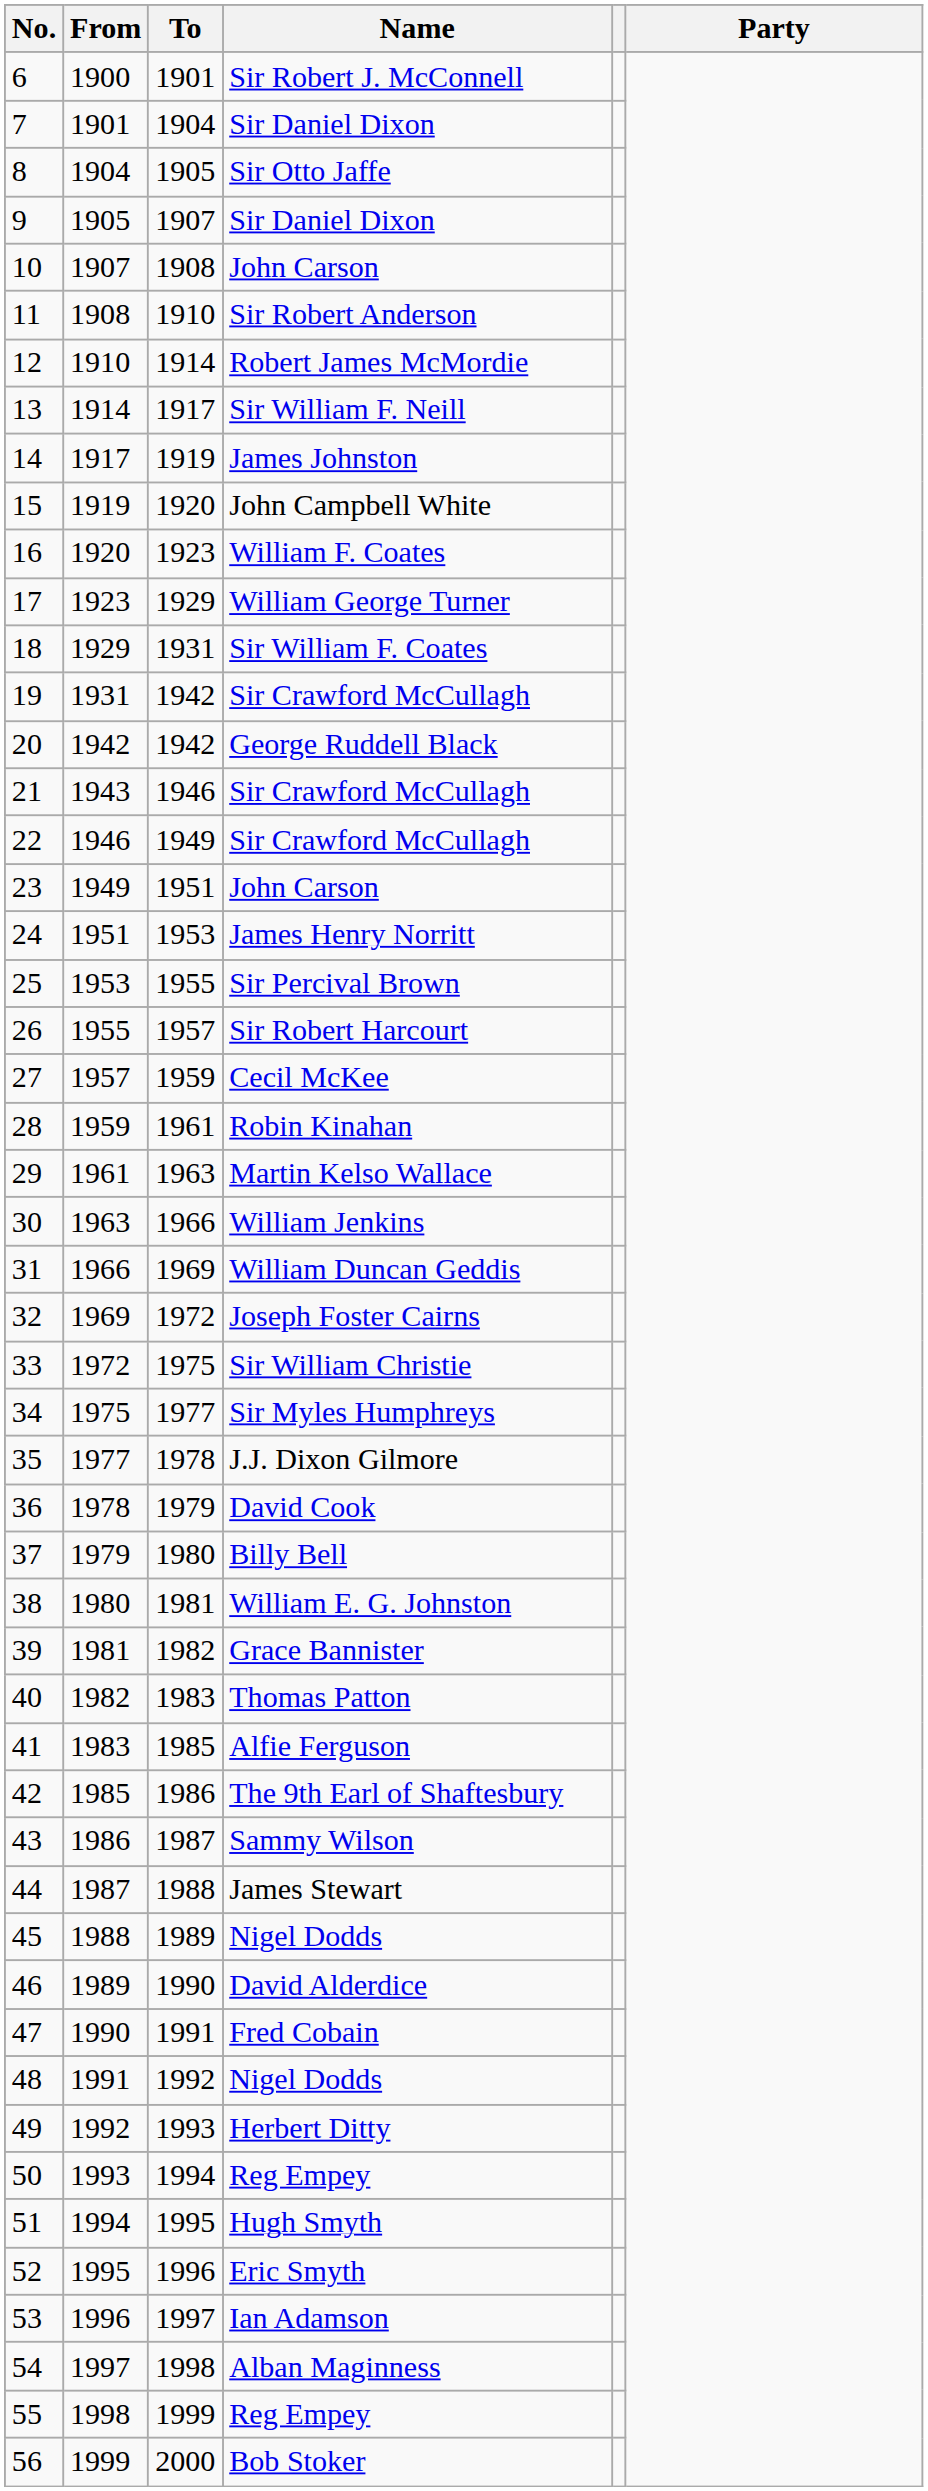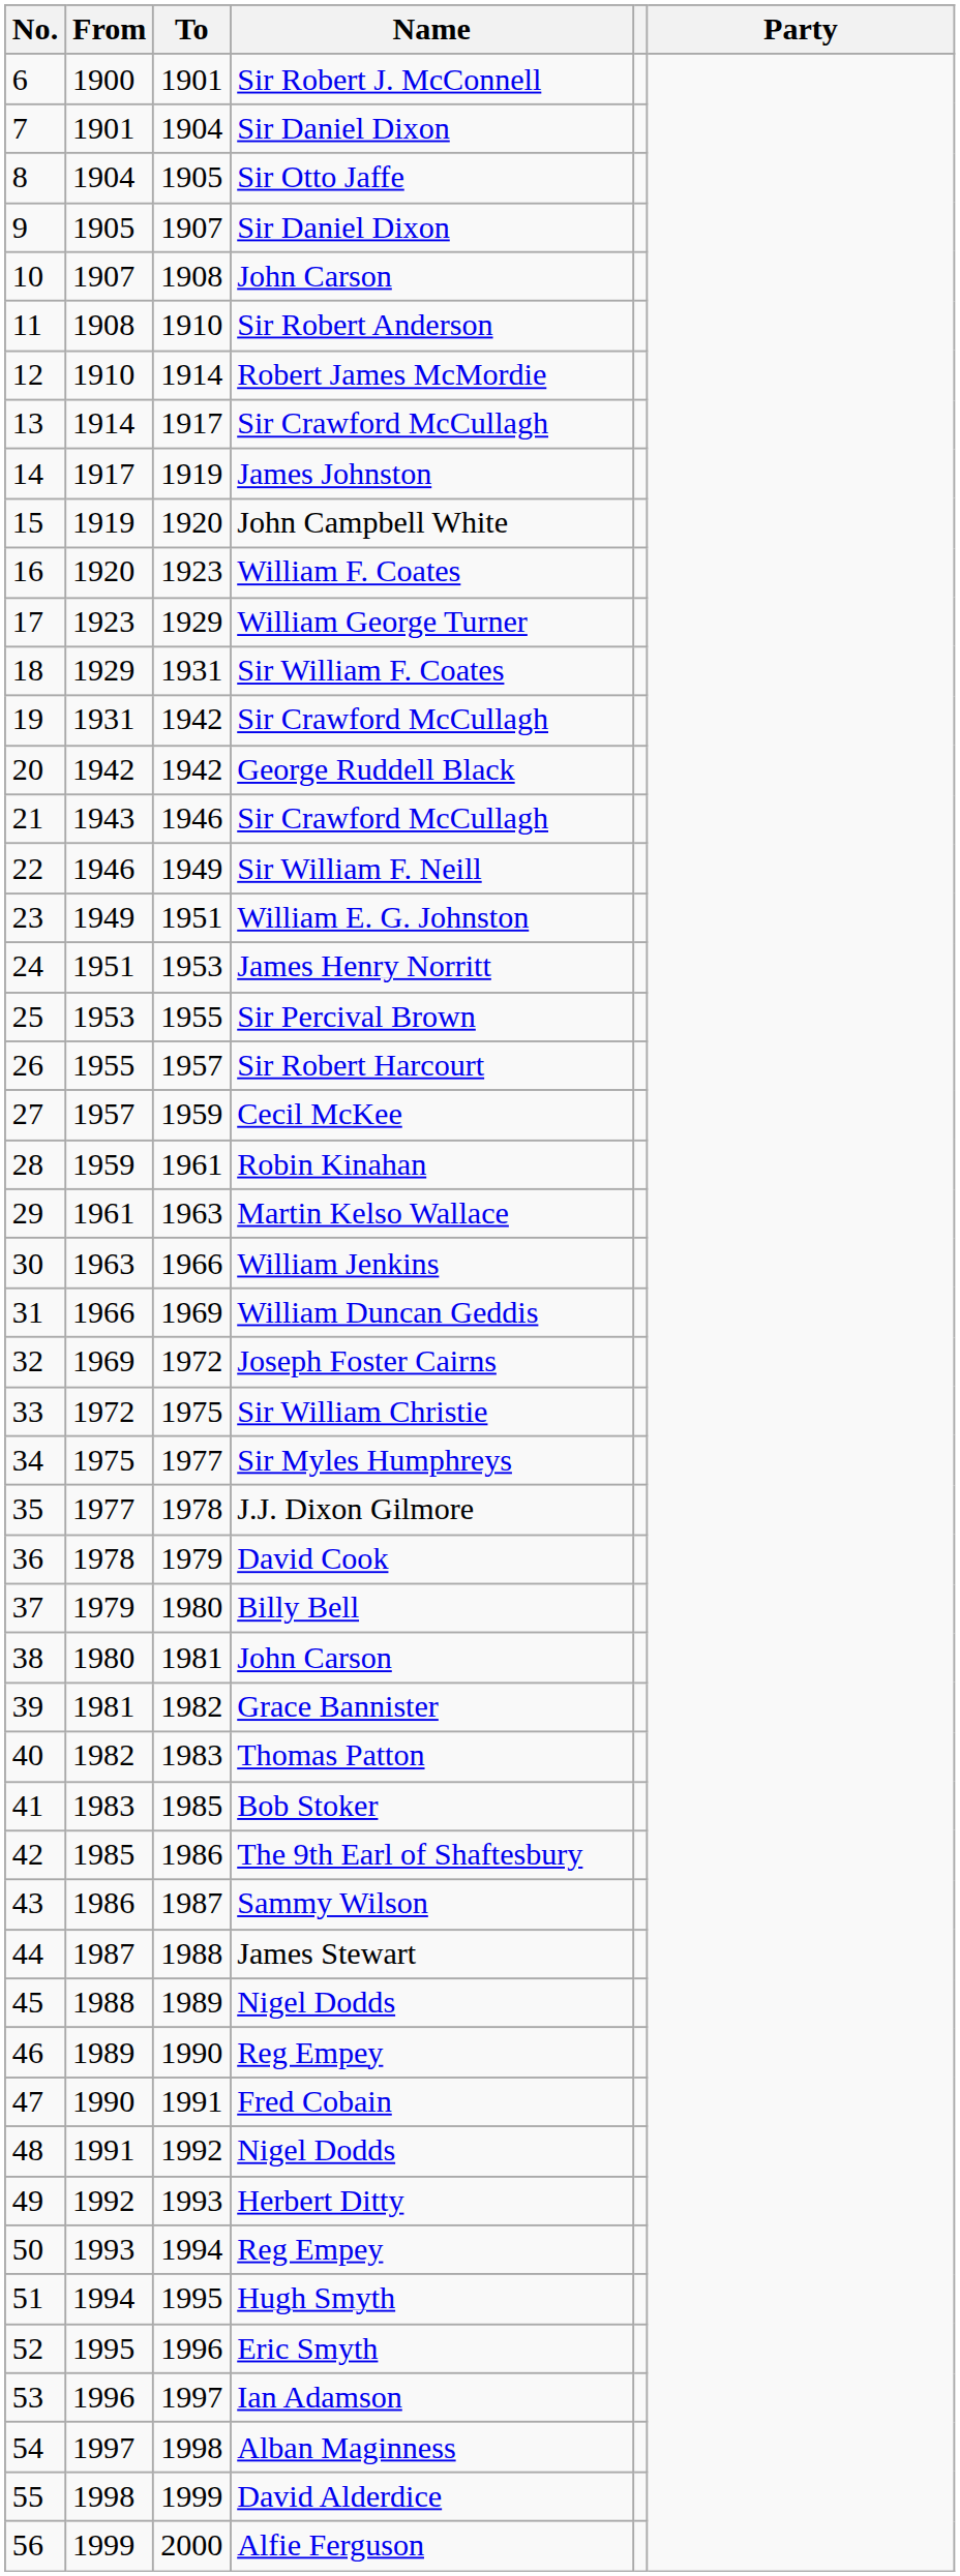 <table class="wikitable sortable">
 <tr>
 <th>No.</th>
 <th>From</th>
 <th>To</th>
 <th scope="col" width="200">Name</th>
 <th class="unsortable"></th>
 <th scope="col" width="150">Party</th>
 </tr>
 <tr>
 <td>6</td>
 <td>1900</td>
 <td>1901</td>
 <td><a href='#'>Sir Robert J. McConnell</a></td>
 <td></td>
 </tr>
 <tr>
 <td>7</td>
 <td>1901</td>
 <td>1904</td>
 <td><a href='#'>Sir Daniel Dixon</a></td>
 <td></td>
 </tr>
 <tr>
 <td>8</td>
 <td>1904</td>
 <td>1905</td>
 <td><a href='#'>Sir Otto Jaffe</a></td>
 <td></td>
 </tr>
 <tr>
 <td>9</td>
 <td>1905</td>
 <td>1907</td>
 <td><a href='#'>Sir Daniel Dixon</a></td>
 <td></td>
 </tr>
 <tr>
 <td>10</td>
 <td>1907</td>
 <td>1908</td>
 <td><a href='#'>John Carson</a></td>
 <td></td>
 </tr>
 <tr>
 <td>11</td>
 <td>1908</td>
 <td>1910</td>
 <td><a href='#'>Sir Robert Anderson</a></td>
 <td></td>
 </tr>
 <tr>
 <td>12</td>
 <td>1910</td>
 <td>1914</td>
 <td><a href='#'>Robert James McMordie</a></td>
 <td></td>
 </tr>
 <tr>
 <td>13</td>
 <td>1914</td>
 <td>1917</td>
-<td><a href='#'>Sir William F. Neill</a></td>
+<td><a href='#'>Sir Crawford McCullagh</a></td>
 <td></td>
 </tr>
 <tr>
 <td>14</td>
 <td>1917</td>
 <td>1919</td>
 <td><a href='#'>James Johnston</a></td>
 <td></td>
 </tr>
 <tr>
 <td>15</td>
 <td>1919</td>
 <td>1920</td>
 <td>John Campbell White</td>
 <td></td>
 </tr>
 <tr>
 <td>16</td>
 <td>1920</td>
 <td>1923</td>
 <td><a href='#'>William F. Coates</a></td>
 <td></td>
 </tr>
 <tr>
 <td>17</td>
 <td>1923</td>
 <td>1929</td>
 <td><a href='#'>William George Turner</a></td>
 <td></td>
 </tr>
 <tr>
 <td>18</td>
 <td>1929</td>
 <td>1931</td>
 <td><a href='#'>Sir William F. Coates</a></td>
 <td></td>
 </tr>
 <tr>
 <td>19</td>
 <td>1931</td>
 <td>1942</td>
 <td><a href='#'>Sir Crawford McCullagh</a></td>
 <td></td>
 </tr>
 <tr>
 <td>20</td>
 <td>1942</td>
 <td>1942</td>
 <td><a href='#'>George Ruddell Black</a></td>
 <td></td>
 </tr>
 <tr>
 <td>21</td>
 <td>1943</td>
 <td>1946</td>
 <td><a href='#'>Sir Crawford McCullagh</a></td>
 <td></td>
 </tr>
 <tr>
 <td>22</td>
 <td>1946</td>
 <td>1949</td>
-<td><a href='#'>Sir Crawford McCullagh</a></td>
+<td><a href='#'>Sir William F. Neill</a></td>
 <td></td>
 </tr>
 <tr>
 <td>23</td>
 <td>1949</td>
 <td>1951</td>
-<td><a href='#'>John Carson</a></td>
+<td><a href='#'>William E. G. Johnston</a></td>
 <td></td>
 </tr>
 <tr>
 <td>24</td>
 <td>1951</td>
 <td>1953</td>
 <td><a href='#'>James Henry Norritt</a></td>
 <td></td>
 </tr>
 <tr>
 <td>25</td>
 <td>1953</td>
 <td>1955</td>
 <td><a href='#'>Sir Percival Brown</a></td>
 <td></td>
 </tr>
 <tr>
 <td>26</td>
 <td>1955</td>
 <td>1957</td>
 <td><a href='#'>Sir Robert Harcourt</a></td>
 <td></td>
 </tr>
 <tr>
 <td>27</td>
 <td>1957</td>
 <td>1959</td>
 <td><a href='#'>Cecil McKee</a></td>
 <td></td>
 </tr>
 <tr>
 <td>28</td>
 <td>1959</td>
 <td>1961</td>
 <td><a href='#'>Robin Kinahan</a></td>
 <td></td>
 </tr>
 <tr>
 <td>29</td>
 <td>1961</td>
 <td>1963</td>
 <td><a href='#'>Martin Kelso Wallace</a></td>
 <td></td>
 </tr>
 <tr>
 <td>30</td>
 <td>1963</td>
 <td>1966</td>
 <td><a href='#'>William Jenkins</a></td>
 <td></td>
 </tr>
 <tr>
 <td>31</td>
 <td>1966</td>
 <td>1969</td>
 <td><a href='#'>William Duncan Geddis</a></td>
 <td></td>
 </tr>
 <tr>
 <td>32</td>
 <td>1969</td>
 <td>1972</td>
 <td><a href='#'>Joseph Foster Cairns</a></td>
 <td></td>
 </tr>
 <tr>
 <td>33</td>
 <td>1972</td>
 <td>1975</td>
 <td><a href='#'>Sir William Christie</a></td>
 <td></td>
 </tr>
 <tr>
 <td>34</td>
 <td>1975</td>
 <td>1977</td>
 <td><a href='#'>Sir Myles Humphreys</a></td>
 <td></td>
 </tr>
 <tr>
 <td>35</td>
 <td>1977</td>
 <td>1978</td>
 <td>J.J. Dixon Gilmore</td>
 <td></td>
 </tr>
 <tr>
 <td>36</td>
 <td>1978</td>
 <td>1979</td>
 <td><a href='#'>David Cook</a></td>
 <td></td>
 </tr>
 <tr>
 <td>37</td>
 <td>1979</td>
 <td>1980</td>
 <td><a href='#'>Billy Bell</a></td>
 <td></td>
 </tr>
 <tr>
 <td>38</td>
 <td>1980</td>
 <td>1981</td>
-<td><a href='#'>William E. G. Johnston</a></td>
+<td><a href='#'>John Carson</a></td>
 <td></td>
 </tr>
 <tr>
 <td>39</td>
 <td>1981</td>
 <td>1982</td>
 <td><a href='#'>Grace Bannister</a></td>
 <td></td>
 </tr>
 <tr>
 <td>40</td>
 <td>1982</td>
 <td>1983</td>
 <td><a href='#'>Thomas Patton</a></td>
 <td></td>
 </tr>
 <tr>
 <td>41</td>
 <td>1983</td>
 <td>1985</td>
-<td><a href='#'>Alfie Ferguson</a></td>
+<td><a href='#'>Bob Stoker</a></td>
 <td></td>
 </tr>
 <tr>
 <td>42</td>
 <td>1985</td>
 <td>1986</td>
 <td><a href='#'>The 9th Earl of Shaftesbury</a></td>
 <td></td>
 </tr>
 <tr>
 <td>43</td>
 <td>1986</td>
 <td>1987</td>
 <td><a href='#'>Sammy Wilson</a></td>
 <td></td>
 </tr>
 <tr>
 <td>44</td>
 <td>1987</td>
 <td>1988</td>
 <td>James Stewart</td>
 <td></td>
 </tr>
 <tr>
 <td>45</td>
 <td>1988</td>
 <td>1989</td>
 <td><a href='#'>Nigel Dodds</a></td>
 <td></td>
 </tr>
 <tr>
 <td>46</td>
 <td>1989</td>
 <td>1990</td>
-<td><a href='#'>David Alderdice</a></td>
+<td><a href='#'>Reg Empey</a></td>
 <td></td>
 </tr>
 <tr>
 <td>47</td>
 <td>1990</td>
 <td>1991</td>
 <td><a href='#'>Fred Cobain</a></td>
 <td></td>
 </tr>
 <tr>
 <td>48</td>
 <td>1991</td>
 <td>1992</td>
 <td><a href='#'>Nigel Dodds</a></td>
 <td></td>
 </tr>
 <tr>
 <td>49</td>
 <td>1992</td>
 <td>1993</td>
 <td><a href='#'>Herbert Ditty</a></td>
 <td></td>
 </tr>
 <tr>
 <td>50</td>
 <td>1993</td>
 <td>1994</td>
 <td><a href='#'>Reg Empey</a></td>
 <td></td>
 </tr>
 <tr>
 <td>51</td>
 <td>1994</td>
 <td>1995</td>
 <td><a href='#'>Hugh Smyth</a></td>
 <td></td>
 </tr>
 <tr>
 <td>52</td>
 <td>1995</td>
 <td>1996</td>
 <td><a href='#'>Eric Smyth</a></td>
 <td></td>
 </tr>
 <tr>
 <td>53</td>
 <td>1996</td>
 <td>1997</td>
 <td><a href='#'>Ian Adamson</a></td>
 <td></td>
 </tr>
 <tr>
 <td>54</td>
 <td>1997</td>
 <td>1998</td>
 <td><a href='#'>Alban Maginness</a></td>
 <td></td>
 </tr>
 <tr>
 <td>55</td>
 <td>1998</td>
 <td>1999</td>
-<td><a href='#'>Reg Empey</a></td>
+<td><a href='#'>David Alderdice</a></td>
 <td></td>
 </tr>
 <tr>
 <td>56</td>
 <td>1999</td>
 <td>2000</td>
-<td><a href='#'>Bob Stoker</a></td>
+<td><a href='#'>Alfie Ferguson</a></td>
 <td></td>
 </tr>
 </table>
